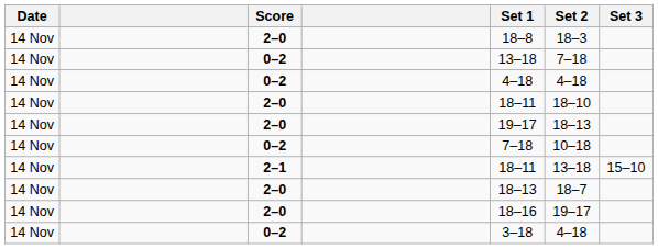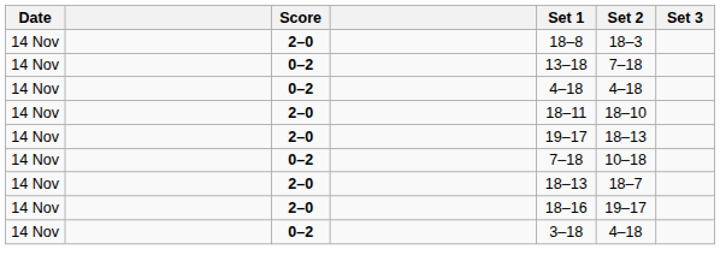 <table class="wikitable" style="text-align: center; font-size:90% ">
 <tr>
 <th width="50">Date</th>
 <th align="right" width="190"></th>
 <th width="50">Score</th>
 <th align="left" width="190"></th>
 <th width="50">Set 1</th>
 <th width="50">Set 2</th>
 <th width="50">Set 3</th>
 </tr>
 <tr>
 <td>14 Nov</td>
 <td align=right><strong></strong></td>
 <td align=center><strong>2–0</strong></td>
 <td align=left></td>
 <td>18–8</td>
 <td>18–3</td>
 <td></td>
 </tr>
 <tr>
 <td>14 Nov</td>
 <td align=right></td>
 <td align=center><strong>0–2</strong></td>
 <td align=left><strong></strong></td>
 <td>13–18</td>
 <td>7–18</td>
 <td></td>
 </tr>
 <tr>
 <td>14 Nov</td>
 <td align=right></td>
 <td align=center><strong>0–2</strong></td>
 <td align=left><strong></strong></td>
 <td>4–18</td>
 <td>4–18</td>
 <td></td>
 </tr>
 <tr>
 <td>14 Nov</td>
 <td align=right><strong></strong></td>
 <td align=center><strong>2–0</strong></td>
 <td align=left></td>
 <td>18–11</td>
 <td>18–10</td>
 <td></td>
 </tr>
 <tr>
 <td>14 Nov</td>
 <td align=right><strong></strong></td>
 <td align=center><strong>2–0</strong></td>
 <td align=left></td>
 <td>19–17</td>
 <td>18–13</td>
 <td></td>
 </tr>
 <tr>
 <td>14 Nov</td>
 <td align=right></td>
 <td align=center><strong>0–2</strong></td>
 <td align=left><strong></strong></td>
 <td>7–18</td>
 <td>10–18</td>
 <td></td>
 </tr>
 <tr>
 <td>14 Nov</td>
 <td align=right><strong></strong></td>
-<td align=center><strong>2–1</strong></td>
-<td align=left></td>
-<td>18–11</td>
-<td>13–18</td>
-<td>15–10</td>
-</tr>
-<tr>
-<td>14 Nov</td>
-<td align=right><strong></strong></td>
 <td align=center><strong>2–0</strong></td>
 <td align=left></td>
 <td>18–13</td>
 <td>18–7</td>
 <td></td>
 </tr>
 <tr>
 <td>14 Nov</td>
 <td align=right><strong></strong></td>
 <td align=center><strong>2–0</strong></td>
 <td align=left></td>
 <td>18–16</td>
 <td>19–17</td>
 <td></td>
 </tr>
 <tr>
 <td>14 Nov</td>
 <td align=right></td>
 <td align=center><strong>0–2</strong></td>
 <td align=left><strong></strong></td>
 <td>3–18</td>
 <td>4–18</td>
 <td></td>
 </tr>
 </table>
